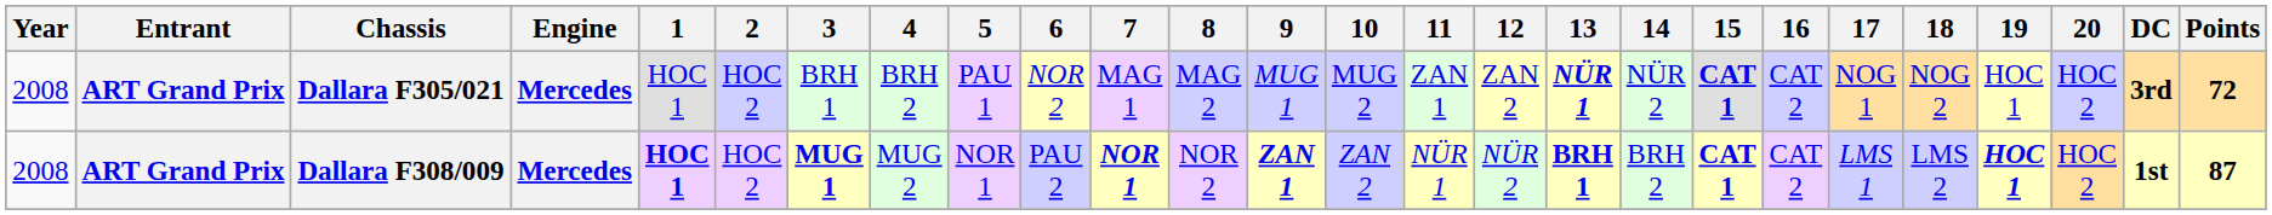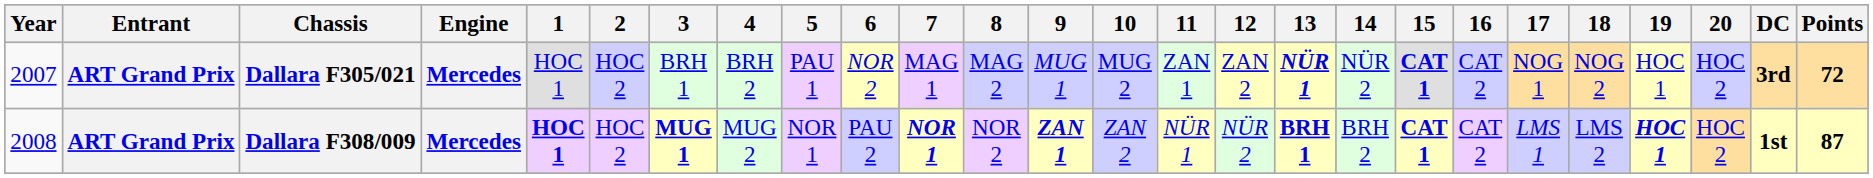 <table class="wikitable" style="text-align:center; font-size:85%">
 <tr>
 <th>Year</th>
 <th>Entrant</th>
 <th>Chassis</th>
 <th>Engine</th>
 <th>1</th>
 <th>2</th>
 <th>3</th>
 <th>4</th>
 <th>5</th>
 <th>6</th>
 <th>7</th>
 <th>8</th>
 <th>9</th>
 <th>10</th>
 <th>11</th>
 <th>12</th>
 <th>13</th>
 <th>14</th>
 <th>15</th>
 <th>16</th>
 <th>17</th>
 <th>18</th>
 <th>19</th>
 <th>20</th>
 <th>DC</th>
 <th>Points</th>
 </tr>
 <tr>
-<td><a href='#'>2008</a></td>
+<td><a href='#'>2007</a></td>
 <th nowrap><a href='#'>ART Grand Prix</a></th>
 <th nowrap><a href='#'>Dallara</a> F305/021</th>
 <th nowrap><a href='#'>Mercedes</a></th>
 <td style="background:#DFDFDF;"><a href='#'>HOC<br>1</a><br></td>
 <td style="background:#CFCFFF;"><a href='#'>HOC<br>2</a><br></td>
 <td style="background:#DFFFDF;"><a href='#'>BRH<br>1</a><br></td>
 <td style="background:#DFFFDF;"><a href='#'>BRH<br>2</a><br></td>
 <td style="background:#EFCFFF;"><a href='#'>PAU<br>1</a><br></td>
 <td style="background:#FFFFBF;"><em><a href='#'>NOR<br>2</a></em><br></td>
 <td style="background:#EFCFFF;"><a href='#'>MAG<br>1</a><br></td>
 <td style="background:#CFCFFF;"><a href='#'>MAG<br>2</a><br></td>
 <td style="background:#CFCFFF;"><em><a href='#'>MUG<br>1</a></em><br></td>
 <td style="background:#CFCFFF;"><a href='#'>MUG<br>2</a><br></td>
 <td style="background:#DFFFDF;"><a href='#'>ZAN<br>1</a><br></td>
 <td style="background:#FFFFBF;"><a href='#'>ZAN<br>2</a><br></td>
 <td style="background:#FFFFBF;"><strong><em><a href='#'>NÜR<br>1</a></em></strong><br></td>
 <td style="background:#DFFFDF;"><a href='#'>NÜR<br>2</a><br></td>
 <td style="background:#DFDFDF;"><strong><a href='#'>CAT<br>1</a></strong><br></td>
 <td style="background:#CFCFFF;"><a href='#'>CAT<br>2</a><br></td>
 <td style="background:#FFDF9F;"><a href='#'>NOG<br>1</a><br></td>
 <td style="background:#FFDF9F;"><a href='#'>NOG<br>2</a><br></td>
 <td style="background:#FFFFBF;"><a href='#'>HOC<br>1</a><br></td>
 <td style="background:#CFCFFF;"><a href='#'>HOC<br>2</a><br></td>
 <td style="background:#FFDF9F;"><strong>3rd</strong></td>
 <td style="background:#FFDF9F;"><strong>72</strong></td>
 </tr>
 <tr>
 <td><a href='#'>2008</a></td>
 <th><a href='#'>ART Grand Prix</a></th>
 <th><a href='#'>Dallara</a> F308/009</th>
 <th><a href='#'>Mercedes</a></th>
 <td style="background:#EFCFFF;"><strong><a href='#'>HOC<br>1</a></strong><br></td>
 <td style="background:#EFCFFF;"><a href='#'>HOC<br>2</a><br></td>
 <td style="background:#FFFFBF;"><strong><a href='#'>MUG<br>1</a></strong><br></td>
 <td style="background:#DFFFDF;"><a href='#'>MUG<br>2</a><br></td>
 <td style="background:#EFCFFF;"><a href='#'>NOR<br>1</a><br></td>
 <td style="background:#CFCFFF;"><a href='#'>PAU<br>2</a><br></td>
 <td style="background:#FFFFBF;"><strong><em><a href='#'>NOR<br>1</a></em></strong><br></td>
 <td style="background:#EFCFFF;"><a href='#'>NOR<br>2</a><br></td>
 <td style="background:#FFFFBF;"><strong><em><a href='#'>ZAN<br>1</a></em></strong><br></td>
 <td style="background:#CFCFFF;"><em><a href='#'>ZAN<br>2</a></em><br></td>
 <td style="background:#FFFFBF;"><em><a href='#'>NÜR<br>1</a></em><br></td>
 <td style="background:#DFFFDF;"><em><a href='#'>NÜR<br>2</a></em><br></td>
 <td style="background:#FFFFBF;"><strong><a href='#'>BRH<br>1</a></strong><br></td>
 <td style="background:#DFFFDF;"><a href='#'>BRH<br>2</a><br></td>
 <td style="background:#FFFFBF;"><strong><a href='#'>CAT<br>1</a></strong><br></td>
 <td style="background:#EFCFFF;"><a href='#'>CAT<br>2</a><br></td>
 <td style="background:#CFCFFF;"><em><a href='#'>LMS<br>1</a></em><br></td>
 <td style="background:#CFCFFF;"><a href='#'>LMS<br>2</a><br></td>
 <td style="background:#FFFFBF;"><strong><em><a href='#'>HOC<br>1</a></em></strong><br></td>
 <td style="background:#FFDF9F;"><a href='#'>HOC<br>2</a><br></td>
 <td style="background:#FFFFBF;"><strong>1st</strong></td>
 <td style="background:#FFFFBF;"><strong>87</strong></td>
 </tr>
 </table>
